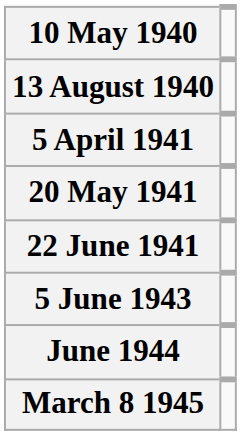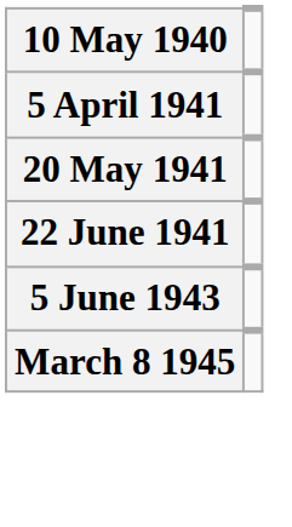 <table class="wikitable">
 <tr>
 <th>10 May 1940</th>
-<td style="border-top-width:3px;"><br></td>
-</tr>
-<tr>
-<th>13 August 1940</th>
 <td style="border-top-width:3px;"><br></td>
 </tr>
 <tr>
 <th>5 April 1941</th>
 <td style="border-top-width:3px;"><br></td>
 </tr>
 <tr>
 <th>20 May 1941</th>
 <td style="border-top-width:3px;"><br></td>
 </tr>
 <tr>
 <th>22 June 1941</th>
 <td style="border-top-width:3px;"><br></td>
 </tr>
 <tr>
 <th>5 June 1943</th>
 <td style="border-top-width:3px;"><br></td>
 </tr>
 <tr>
-<th>June 1944</th>
-<td style="border-top-width:3px;"><br></td>
-</tr>
-<tr>
 <th>March 8 1945</th>
 <td style="border-top-width:3px;"><br></td>
 </tr>
 </table>
